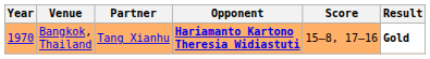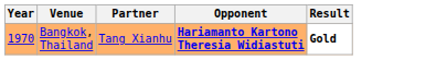 <table class="sortable wikitable" style="font-size: 90%;">
 <tr>
 <th>Year</th>
 <th>Venue</th>
 <th>Partner</th>
 <th>Opponent</th>
-<th>Score</th>
 <th>Result</th>
 </tr>
 <tr style="background:#FFB069">
 <td align="center"><a href='#'>1970</a></td>
 <td align="left"><a href='#'>Bangkok</a>, <br><a href='#'>Thailand</a></td>
 <td align="left"> <a href='#'>Tang Xianhu</a></td>
 <td align="left"><strong> <a href='#'>Hariamanto Kartono</a> <br>  <a href='#'>Theresia Widiastuti</a></strong></td>
-<td align="left">15–8, 17–16</td>
 <td style="text-align:left; background:white"> <strong>Gold</strong></td>
 </tr>
 </table>
